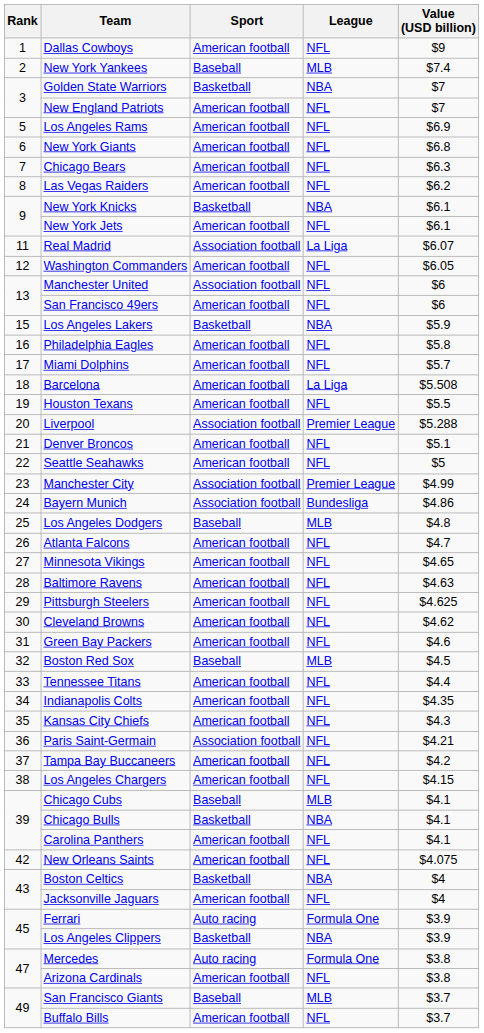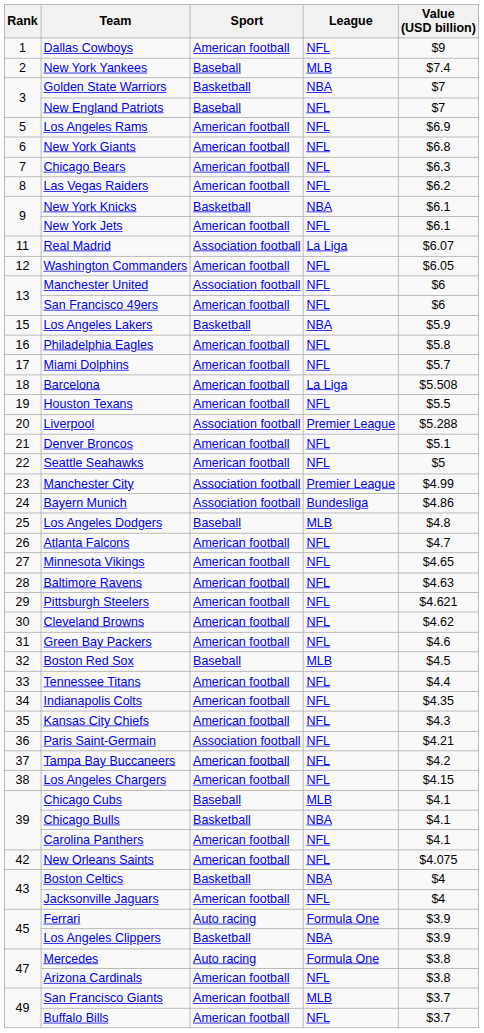 <table class="wikitable sortable">
 <tr>
 <th>Rank</th>
 <th>Team</th>
 <th>Sport</th>
 <th>League</th>
 <th>Value<br>(USD billion)</th>
 </tr>
 <tr>
 <td align="center">1</td>
 <td> <a href='#'>Dallas Cowboys</a></td>
 <td><a href='#'>American football</a></td>
 <td><a href='#'>NFL</a></td>
 <td align="center">$9</td>
 </tr>
 <tr>
 <td align="center">2</td>
 <td> <a href='#'>New York Yankees</a></td>
 <td><a href='#'>Baseball</a></td>
 <td><a href='#'>MLB</a></td>
 <td align="center">$7.4</td>
 </tr>
 <tr>
 <td rowspan="2" align="center">3</td>
 <td> <a href='#'>Golden State Warriors</a></td>
 <td><a href='#'>Basketball</a></td>
 <td><a href='#'>NBA</a></td>
 <td align="center">$7</td>
 </tr>
 <tr>
 <td> <a href='#'>New England Patriots</a></td>
-<td><a href='#'>American football</a></td>
+<td><a href='#'>Baseball</a></td>
 <td><a href='#'>NFL</a></td>
 <td align="center">$7</td>
 </tr>
 <tr>
 <td align="center">5</td>
 <td> <a href='#'>Los Angeles Rams</a></td>
 <td><a href='#'>American football</a></td>
 <td><a href='#'>NFL</a></td>
 <td align="center">$6.9</td>
 </tr>
 <tr>
 <td align="center">6</td>
 <td> <a href='#'>New York Giants</a></td>
 <td><a href='#'>American football</a></td>
 <td><a href='#'>NFL</a></td>
 <td align="center">$6.8</td>
 </tr>
 <tr>
 <td align="center">7</td>
 <td> <a href='#'>Chicago Bears</a></td>
 <td><a href='#'>American football</a></td>
 <td><a href='#'>NFL</a></td>
 <td align="center">$6.3</td>
 </tr>
 <tr>
 <td align="center">8</td>
 <td> <a href='#'>Las Vegas Raiders</a></td>
 <td><a href='#'>American football</a></td>
 <td><a href='#'>NFL</a></td>
 <td align="center">$6.2</td>
 </tr>
 <tr>
 <td rowspan="2" align="center">9</td>
 <td> <a href='#'>New York Knicks</a></td>
 <td><a href='#'>Basketball</a></td>
 <td><a href='#'>NBA</a></td>
 <td align="center">$6.1</td>
 </tr>
 <tr>
 <td> <a href='#'>New York Jets</a></td>
 <td><a href='#'>American football</a></td>
 <td><a href='#'>NFL</a></td>
 <td align="center">$6.1</td>
 </tr>
 <tr>
 <td align="center">11</td>
 <td> <a href='#'>Real Madrid</a></td>
 <td><a href='#'>Association football</a></td>
 <td><a href='#'>La Liga</a></td>
 <td align="center">$6.07</td>
 </tr>
 <tr>
 <td align="center">12</td>
 <td> <a href='#'>Washington Commanders</a></td>
 <td><a href='#'>American football</a></td>
 <td><a href='#'>NFL</a></td>
 <td align="center">$6.05</td>
 </tr>
 <tr>
 <td rowspan="2" align="center">13</td>
 <td> <a href='#'>Manchester United</a></td>
 <td><a href='#'>Association football</a></td>
 <td><a href='#'>NFL</a></td>
 <td align="center">$6</td>
 </tr>
 <tr>
 <td> <a href='#'>San Francisco 49ers</a></td>
 <td><a href='#'>American football</a></td>
 <td><a href='#'>NFL</a></td>
 <td align="center">$6</td>
 </tr>
 <tr>
 <td align="center">15</td>
 <td> <a href='#'>Los Angeles Lakers</a></td>
 <td><a href='#'>Basketball</a></td>
 <td><a href='#'>NBA</a></td>
 <td align="center">$5.9</td>
 </tr>
 <tr>
 <td align="center">16</td>
 <td> <a href='#'>Philadelphia Eagles</a></td>
 <td><a href='#'>American football</a></td>
 <td><a href='#'>NFL</a></td>
 <td align="center">$5.8</td>
 </tr>
 <tr>
 <td align="center">17</td>
 <td> <a href='#'>Miami Dolphins</a></td>
 <td><a href='#'>American football</a></td>
 <td><a href='#'>NFL</a></td>
 <td align="center">$5.7</td>
 </tr>
 <tr>
 <td align="center">18</td>
 <td> <a href='#'>Barcelona</a></td>
 <td><a href='#'>American football</a></td>
 <td><a href='#'>La Liga</a></td>
 <td align="center">$5.508</td>
 </tr>
 <tr>
 <td align="center">19</td>
 <td> <a href='#'>Houston Texans</a></td>
 <td><a href='#'>American football</a></td>
 <td><a href='#'>NFL</a></td>
 <td align="center">$5.5</td>
 </tr>
 <tr>
 <td align="center">20</td>
 <td> <a href='#'>Liverpool</a></td>
 <td><a href='#'>Association football</a></td>
 <td><a href='#'>Premier League</a></td>
 <td align="center">$5.288</td>
 </tr>
 <tr>
 <td align="center">21</td>
 <td> <a href='#'>Denver Broncos</a></td>
 <td><a href='#'>American football</a></td>
 <td><a href='#'>NFL</a></td>
 <td align="center">$5.1</td>
 </tr>
 <tr>
 <td align="center">22</td>
 <td> <a href='#'>Seattle Seahawks</a></td>
 <td><a href='#'>American football</a></td>
 <td><a href='#'>NFL</a></td>
 <td align="center">$5</td>
 </tr>
 <tr>
 <td align="center">23</td>
 <td> <a href='#'>Manchester City</a></td>
 <td><a href='#'>Association football</a></td>
 <td><a href='#'>Premier League</a></td>
 <td align="center">$4.99</td>
 </tr>
 <tr>
 <td align="center">24</td>
 <td> <a href='#'>Bayern Munich</a></td>
 <td><a href='#'>Association football</a></td>
 <td><a href='#'>Bundesliga</a></td>
 <td align="center">$4.86</td>
 </tr>
 <tr>
 <td align="center">25</td>
 <td> <a href='#'>Los Angeles Dodgers</a></td>
 <td><a href='#'>Baseball</a></td>
 <td><a href='#'>MLB</a></td>
 <td align="center">$4.8</td>
 </tr>
 <tr>
 <td align="center">26</td>
 <td> <a href='#'>Atlanta Falcons</a></td>
 <td><a href='#'>American football</a></td>
 <td><a href='#'>NFL</a></td>
 <td align="center">$4.7</td>
 </tr>
 <tr>
 <td align="center">27</td>
 <td> <a href='#'>Minnesota Vikings</a></td>
 <td><a href='#'>American football</a></td>
 <td><a href='#'>NFL</a></td>
 <td align="center">$4.65</td>
 </tr>
 <tr>
 <td align="center">28</td>
 <td> <a href='#'>Baltimore Ravens</a></td>
 <td><a href='#'>American football</a></td>
 <td><a href='#'>NFL</a></td>
 <td align="center">$4.63</td>
 </tr>
 <tr>
 <td align="center">29</td>
 <td> <a href='#'>Pittsburgh Steelers</a></td>
 <td><a href='#'>American football</a></td>
 <td><a href='#'>NFL</a></td>
-<td align="center">$4.625</td>
+<td align="center">$4.621</td>
 </tr>
 <tr>
 <td align="center">30</td>
 <td> <a href='#'>Cleveland Browns</a></td>
 <td><a href='#'>American football</a></td>
 <td><a href='#'>NFL</a></td>
 <td align="center">$4.62</td>
 </tr>
 <tr>
 <td align="center">31</td>
 <td> <a href='#'>Green Bay Packers</a></td>
 <td><a href='#'>American football</a></td>
 <td><a href='#'>NFL</a></td>
 <td align="center">$4.6</td>
 </tr>
 <tr>
 <td align="center">32</td>
 <td> <a href='#'>Boston Red Sox</a></td>
 <td><a href='#'>Baseball</a></td>
 <td><a href='#'>MLB</a></td>
 <td align="center">$4.5</td>
 </tr>
 <tr>
 <td align="center">33</td>
 <td> <a href='#'>Tennessee Titans</a></td>
 <td><a href='#'>American football</a></td>
 <td><a href='#'>NFL</a></td>
 <td align="center">$4.4</td>
 </tr>
 <tr>
 <td align="center">34</td>
 <td> <a href='#'>Indianapolis Colts</a></td>
 <td><a href='#'>American football</a></td>
 <td><a href='#'>NFL</a></td>
 <td align="center">$4.35</td>
 </tr>
 <tr>
 <td align="center">35</td>
 <td> <a href='#'>Kansas City Chiefs</a></td>
 <td><a href='#'>American football</a></td>
 <td><a href='#'>NFL</a></td>
 <td align="center">$4.3</td>
 </tr>
 <tr>
 <td align="center">36</td>
 <td> <a href='#'>Paris Saint-Germain</a></td>
 <td><a href='#'>Association football</a></td>
 <td><a href='#'>NFL</a></td>
 <td align="center">$4.21</td>
 </tr>
 <tr>
 <td align="center">37</td>
 <td> <a href='#'>Tampa Bay Buccaneers</a></td>
 <td><a href='#'>American football</a></td>
 <td><a href='#'>NFL</a></td>
 <td align="center">$4.2</td>
 </tr>
 <tr>
 <td align="center">38</td>
 <td> <a href='#'>Los Angeles Chargers</a></td>
 <td><a href='#'>American football</a></td>
 <td><a href='#'>NFL</a></td>
 <td align="center">$4.15</td>
 </tr>
 <tr>
 <td rowspan="3" align="center">39</td>
 <td> <a href='#'>Chicago Cubs</a></td>
 <td><a href='#'>Baseball</a></td>
 <td><a href='#'>MLB</a></td>
 <td align="center">$4.1</td>
 </tr>
 <tr>
 <td> <a href='#'>Chicago Bulls</a></td>
 <td><a href='#'>Basketball</a></td>
 <td><a href='#'>NBA</a></td>
 <td align="center">$4.1</td>
 </tr>
 <tr>
 <td> <a href='#'>Carolina Panthers</a></td>
 <td><a href='#'>American football</a></td>
 <td><a href='#'>NFL</a></td>
 <td align="center">$4.1</td>
 </tr>
 <tr>
 <td align="center">42</td>
 <td> <a href='#'>New Orleans Saints</a></td>
 <td><a href='#'>American football</a></td>
 <td><a href='#'>NFL</a></td>
 <td align="center">$4.075</td>
 </tr>
 <tr>
 <td rowspan="2" align="center">43</td>
 <td> <a href='#'>Boston Celtics</a></td>
 <td><a href='#'>Basketball</a></td>
 <td><a href='#'>NBA</a></td>
 <td align="center">$4</td>
 </tr>
 <tr>
 <td> <a href='#'>Jacksonville Jaguars</a></td>
 <td><a href='#'>American football</a></td>
 <td><a href='#'>NFL</a></td>
 <td align="center">$4</td>
 </tr>
 <tr>
 <td rowspan="2" align="center">45</td>
 <td> <a href='#'>Ferrari</a></td>
 <td><a href='#'>Auto racing</a></td>
 <td><a href='#'>Formula One</a></td>
 <td align="center">$3.9</td>
 </tr>
 <tr>
 <td> <a href='#'>Los Angeles Clippers</a></td>
 <td><a href='#'>Basketball</a></td>
 <td><a href='#'>NBA</a></td>
 <td align="center">$3.9</td>
 </tr>
 <tr>
 <td rowspan="2" align="center">47</td>
 <td> <a href='#'>Mercedes</a></td>
 <td><a href='#'>Auto racing</a></td>
 <td><a href='#'>Formula One</a></td>
 <td align="center">$3.8</td>
 </tr>
 <tr>
 <td> <a href='#'>Arizona Cardinals</a></td>
 <td><a href='#'>American football</a></td>
 <td><a href='#'>NFL</a></td>
 <td align="center">$3.8</td>
 </tr>
 <tr>
 <td rowspan="2" align="center">49</td>
 <td> <a href='#'>San Francisco Giants</a></td>
-<td><a href='#'>Baseball</a></td>
+<td><a href='#'>American football</a></td>
 <td><a href='#'>MLB</a></td>
 <td align="center">$3.7</td>
 </tr>
 <tr>
 <td> <a href='#'>Buffalo Bills</a></td>
 <td><a href='#'>American football</a></td>
 <td><a href='#'>NFL</a></td>
 <td align="center">$3.7</td>
 </tr>
 </table>
